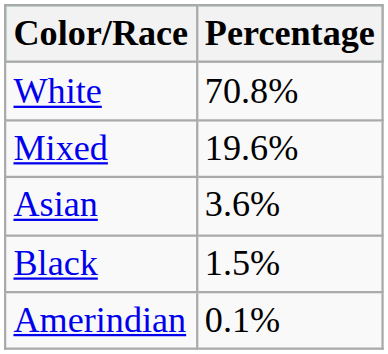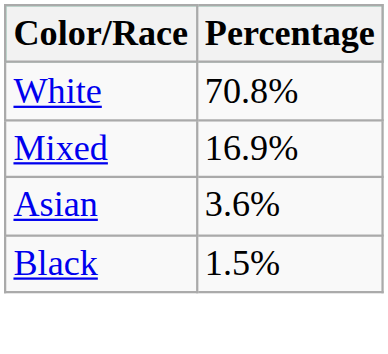 <table class="wikitable">
 <tr style="background:#009966;" colspan="2">
 <th><span>Color/Race</span></th>
 <th><span>Percentage</span></th>
 </tr>
 <tr>
 <td><a href='#'>White</a></td>
 <td>70.8%</td>
 </tr>
 <tr>
 <td><a href='#'>Mixed</a></td>
-<td>19.6%</td>
+<td>16.9%</td>
 </tr>
 <tr>
 <td><a href='#'>Asian</a></td>
 <td>3.6%</td>
 </tr>
 <tr>
 <td><a href='#'>Black</a></td>
 <td>1.5%</td>
 </tr>
-<tr>
-<td><a href='#'>Amerindian</a></td>
-<td>0.1%</td>
-</tr>
 </table>
